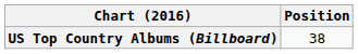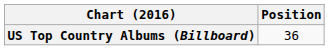 <table class="wikitable plainrowheaders" style="text-align:center">
 <tr>
 <th scope="col">Chart (2016)</th>
 <th scope="col">Position</th>
 </tr>
 <tr>
 <th scope="row">US Top Country Albums (<em>Billboard</em>)</th>
-<td>38</td>
+<td>36</td>
 </tr>
 </table>
